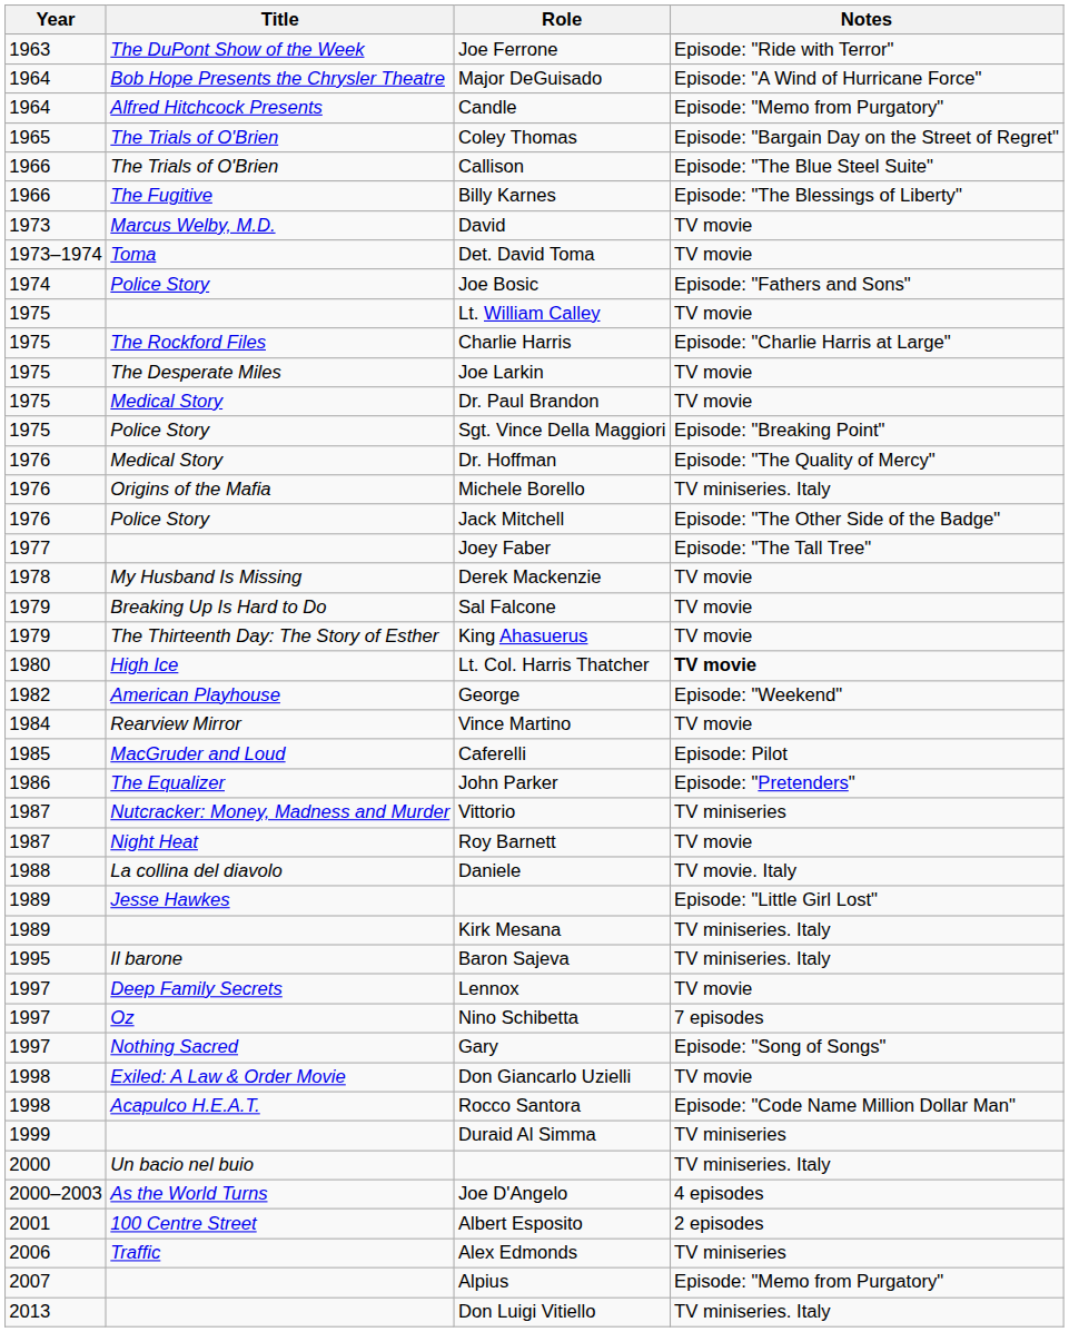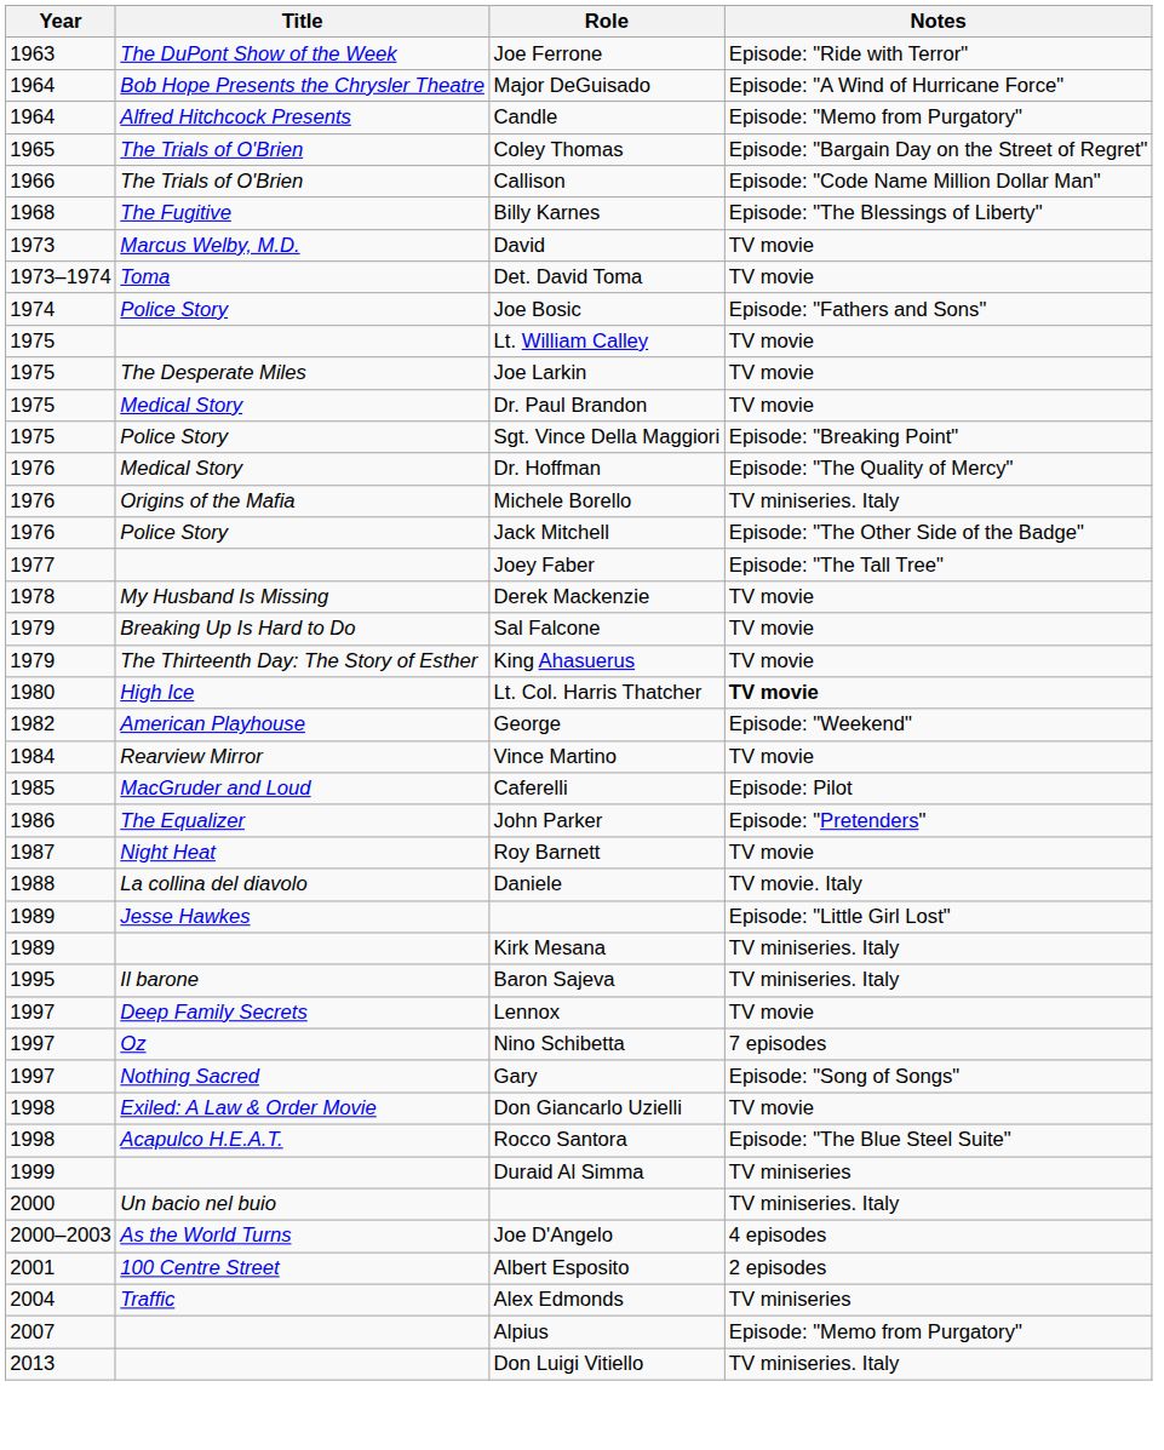 <table class="wikitable sortable">
 <tr>
 <th>Year</th>
 <th>Title</th>
 <th>Role</th>
 <th>Notes</th>
 </tr>
 <tr>
 <td>1963</td>
 <td><em><a href='#'>The DuPont Show of the Week</a></em></td>
 <td>Joe Ferrone</td>
 <td>Episode: "Ride with Terror"</td>
 </tr>
 <tr>
 <td>1964</td>
 <td><em><a href='#'>Bob Hope Presents the Chrysler Theatre</a></em></td>
 <td>Major DeGuisado</td>
 <td>Episode: "A Wind of Hurricane Force"</td>
 </tr>
 <tr>
 <td>1964</td>
 <td><em><a href='#'>Alfred Hitchcock Presents</a></em></td>
 <td>Candle</td>
 <td>Episode: "Memo from Purgatory"</td>
 </tr>
 <tr>
 <td>1965</td>
 <td><em><a href='#'>The Trials of O'Brien</a></em></td>
 <td>Coley Thomas</td>
 <td>Episode: "Bargain Day on the Street of Regret"</td>
 </tr>
 <tr>
 <td>1966</td>
 <td><em>The Trials of O'Brien</em></td>
 <td>Callison</td>
-<td>Episode: "The Blue Steel Suite"</td>
+<td>Episode: "Code Name Million Dollar Man"</td>
 </tr>
 <tr>
-<td>1966</td>
+<td>1968</td>
 <td><em><a href='#'>The Fugitive</a></em></td>
 <td>Billy Karnes</td>
 <td>Episode: "The Blessings of Liberty"</td>
 </tr>
 <tr>
 <td>1973</td>
 <td><em><a href='#'>Marcus Welby, M.D.</a></em></td>
 <td>David</td>
 <td>TV movie</td>
 </tr>
 <tr>
 <td>1973–1974</td>
 <td><em><a href='#'>Toma</a></em></td>
 <td>Det. David Toma</td>
 <td>TV movie</td>
 </tr>
 <tr>
 <td>1974</td>
 <td><em><a href='#'>Police Story</a></em></td>
 <td>Joe Bosic</td>
 <td>Episode: "Fathers and Sons"</td>
 </tr>
 <tr>
 <td>1975</td>
 <td><em></em></td>
 <td>Lt. <a href='#'>William Calley</a></td>
 <td>TV movie</td>
-</tr>
-<tr>
-<td>1975</td>
-<td><em><a href='#'>The Rockford Files</a></em></td>
-<td>Charlie Harris</td>
-<td>Episode: "Charlie Harris at Large"</td>
 </tr>
 <tr>
 <td>1975</td>
 <td><em>The Desperate Miles</em></td>
 <td>Joe Larkin</td>
 <td>TV movie</td>
 </tr>
 <tr>
 <td>1975</td>
 <td><em><a href='#'>Medical Story</a></em></td>
 <td>Dr. Paul Brandon</td>
 <td>TV movie</td>
 </tr>
 <tr>
 <td>1975</td>
 <td><em>Police Story</em></td>
 <td>Sgt. Vince Della Maggiori</td>
 <td>Episode: "Breaking Point"</td>
 </tr>
 <tr>
 <td>1976</td>
 <td><em>Medical Story</em></td>
 <td>Dr. Hoffman</td>
 <td>Episode: "The Quality of Mercy"</td>
 </tr>
 <tr>
 <td>1976</td>
 <td><em>Origins of the Mafia</em></td>
 <td>Michele Borello</td>
 <td>TV miniseries. Italy</td>
 </tr>
 <tr>
 <td>1976</td>
 <td><em>Police Story</em></td>
 <td>Jack Mitchell</td>
 <td>Episode: "The Other Side of the Badge"</td>
 </tr>
 <tr>
 <td>1977</td>
 <td><em></em></td>
 <td>Joey Faber</td>
 <td>Episode: "The Tall Tree"</td>
 </tr>
 <tr>
 <td>1978</td>
 <td><em>My Husband Is Missing</em></td>
 <td>Derek Mackenzie</td>
 <td>TV movie</td>
 </tr>
 <tr>
 <td>1979</td>
 <td><em>Breaking Up Is Hard to Do</em></td>
 <td>Sal Falcone</td>
 <td>TV movie</td>
 </tr>
 <tr>
 <td>1979</td>
 <td><em>The Thirteenth Day: The Story of Esther</em></td>
 <td>King <a href='#'>Ahasuerus</a></td>
 <td>TV movie</td>
 </tr>
 <tr>
 <td>1980</td>
 <td><em><a href='#'>High Ice</a></em></td>
 <td>Lt. Col. Harris Thatcher</td>
 <td><strong>TV movie</strong></td>
 </tr>
 <tr>
 <td>1982</td>
 <td><em><a href='#'>American Playhouse</a></em></td>
 <td>George</td>
 <td>Episode: "Weekend"</td>
 </tr>
 <tr>
 <td>1984</td>
 <td><em>Rearview Mirror</em></td>
 <td>Vince Martino</td>
 <td>TV movie</td>
 </tr>
 <tr>
 <td>1985</td>
 <td><em><a href='#'>MacGruder and Loud</a></em></td>
 <td>Caferelli</td>
 <td>Episode: Pilot</td>
 </tr>
 <tr>
 <td>1986</td>
 <td><em><a href='#'>The Equalizer</a></em></td>
 <td>John Parker</td>
 <td>Episode: "<a href='#'>Pretenders</a>"</td>
 </tr>
 <tr>
 <td>1987</td>
-<td><em><a href='#'>Nutcracker: Money, Madness and Murder</a></em></td>
-<td>Vittorio</td>
-<td>TV miniseries</td>
-</tr>
-<tr>
-<td>1987</td>
 <td><em><a href='#'>Night Heat</a></em></td>
 <td>Roy Barnett</td>
 <td>TV movie</td>
 </tr>
 <tr>
 <td>1988</td>
 <td><em>La collina del diavolo</em></td>
 <td>Daniele</td>
 <td>TV movie. Italy</td>
 </tr>
 <tr>
 <td>1989</td>
 <td><em><a href='#'>Jesse Hawkes</a></em></td>
 <td></td>
 <td>Episode: "Little Girl Lost"</td>
 </tr>
 <tr>
 <td>1989</td>
 <td><em></em></td>
 <td>Kirk Mesana</td>
 <td>TV miniseries. Italy</td>
 </tr>
 <tr>
 <td>1995</td>
 <td><em>Il barone</em></td>
 <td>Baron Sajeva</td>
 <td>TV miniseries. Italy</td>
 </tr>
 <tr>
 <td>1997</td>
 <td><em><a href='#'>Deep Family Secrets</a></em></td>
 <td>Lennox</td>
 <td>TV movie</td>
 </tr>
 <tr>
 <td>1997</td>
 <td><em><a href='#'>Oz</a></em></td>
 <td>Nino Schibetta</td>
 <td>7 episodes</td>
 </tr>
 <tr>
 <td>1997</td>
 <td><em><a href='#'>Nothing Sacred</a></em></td>
 <td>Gary</td>
 <td>Episode: "Song of Songs"</td>
 </tr>
 <tr>
 <td>1998</td>
 <td><em><a href='#'>Exiled: A Law & Order Movie</a></em></td>
 <td>Don Giancarlo Uzielli</td>
 <td>TV movie</td>
 </tr>
 <tr>
 <td>1998</td>
 <td><em><a href='#'>Acapulco H.E.A.T.</a></em></td>
 <td>Rocco Santora</td>
-<td>Episode: "Code Name Million Dollar Man"</td>
+<td>Episode: "The Blue Steel Suite"</td>
 </tr>
 <tr>
 <td>1999</td>
 <td><em></em></td>
 <td>Duraid Al Simma</td>
 <td>TV miniseries</td>
 </tr>
 <tr>
 <td>2000</td>
 <td><em>Un bacio nel buio</em></td>
 <td></td>
 <td>TV miniseries. Italy</td>
 </tr>
 <tr>
 <td>2000–2003</td>
 <td><em><a href='#'>As the World Turns</a></em></td>
 <td>Joe D'Angelo</td>
 <td>4 episodes</td>
 </tr>
 <tr>
 <td>2001</td>
 <td><em><a href='#'>100 Centre Street</a></em></td>
 <td>Albert Esposito</td>
 <td>2 episodes</td>
 </tr>
 <tr>
-<td>2006</td>
+<td>2004</td>
 <td><em><a href='#'>Traffic</a></em></td>
 <td>Alex Edmonds</td>
 <td>TV miniseries</td>
 </tr>
 <tr>
 <td>2007</td>
 <td><em></em></td>
 <td>Alpius</td>
 <td>Episode: "Memo from Purgatory"</td>
 </tr>
 <tr>
 <td>2013</td>
 <td><em></em></td>
 <td>Don Luigi Vitiello</td>
 <td>TV miniseries. Italy</td>
 </tr>
 </table>
